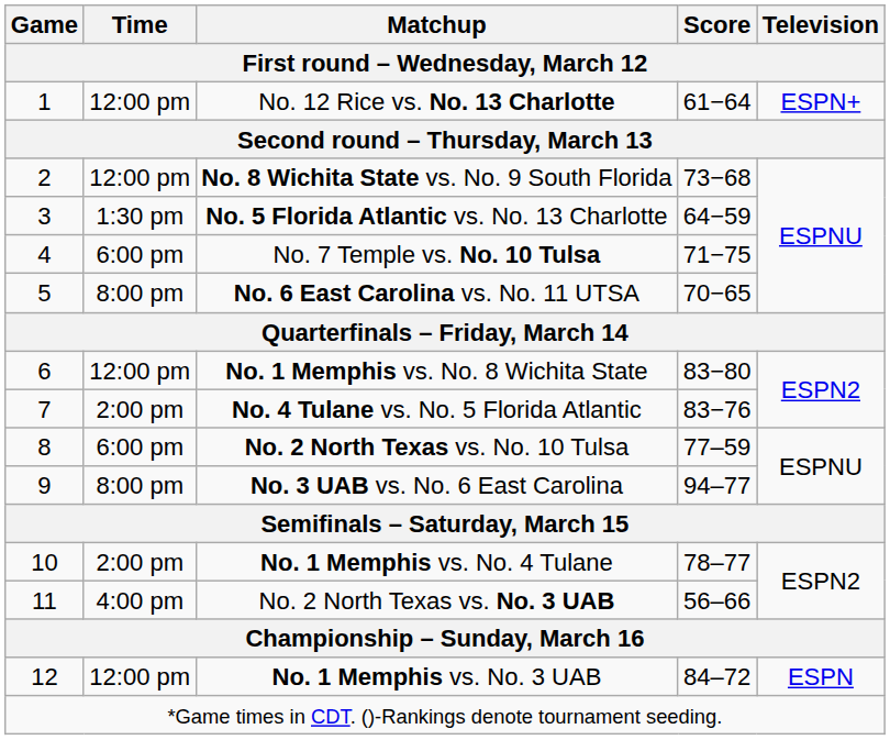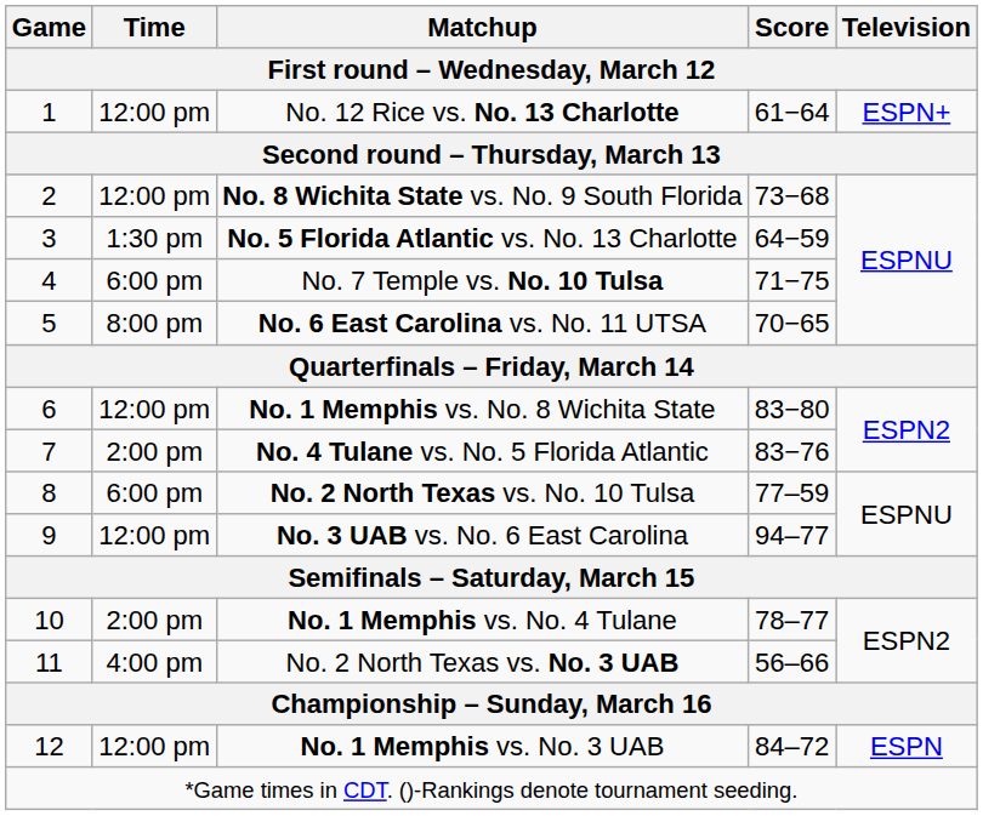 <table class="wikitable" style="font-size: 95%;text-align:center">
 <tr>
 <th>Game</th>
 <th>Time</th>
 <th>Matchup</th>
 <th>Score</th>
 <th>Television</th>
 </tr>
 <tr>
 <th colspan="5">First round – Wednesday, March 12</th>
 </tr>
 <tr>
 <td>1</td>
 <td>12:00 pm</td>
 <td>No. 12 Rice vs. <strong>No. 13 Charlotte</strong></td>
 <td>61−64</td>
 <td><a href='#'>ESPN+</a></td>
 </tr>
 <tr>
 <th colspan="5">Second round – Thursday, March 13</th>
 </tr>
 <tr>
 <td>2</td>
 <td>12:00 pm</td>
 <td><strong>No. 8 Wichita State</strong> vs. No. 9 South Florida</td>
 <td>73−68</td>
 <td rowspan="4"><a href='#'>ESPNU</a></td>
 </tr>
 <tr>
 <td>3</td>
 <td>1:30 pm</td>
 <td><strong>No. 5 Florida Atlantic</strong> vs. No. 13 Charlotte</td>
 <td>64−59</td>
 </tr>
 <tr>
 <td>4</td>
 <td>6:00 pm</td>
 <td>No. 7 Temple vs. <strong>No. 10 Tulsa</strong></td>
 <td>71−75</td>
 </tr>
 <tr>
 <td>5</td>
 <td>8:00 pm</td>
 <td><strong>No. 6 East Carolina</strong> vs. No. 11 UTSA</td>
 <td>70−65</td>
 </tr>
 <tr>
 <th colspan="5">Quarterfinals – Friday, March 14</th>
 </tr>
 <tr>
 <td>6</td>
 <td>12:00 pm</td>
 <td><strong>No. 1 Memphis</strong> vs. No. 8 Wichita State</td>
 <td>83−80</td>
 <td rowspan="2"><a href='#'>ESPN2</a></td>
 </tr>
 <tr>
 <td>7</td>
 <td>2:00 pm</td>
 <td><strong>No. 4 Tulane</strong> vs. No. 5 Florida Atlantic</td>
 <td>83−76</td>
 </tr>
 <tr>
 <td>8</td>
 <td>6:00 pm</td>
 <td><strong>No. 2 North Texas</strong> vs. No. 10 Tulsa</td>
 <td>77–59</td>
 <td rowspan="2">ESPNU</td>
 </tr>
 <tr>
 <td>9</td>
-<td>8:00 pm</td>
+<td>12:00 pm</td>
 <td><strong>No. 3 UAB</strong> vs. No. 6 East Carolina</td>
 <td>94–77</td>
 </tr>
 <tr>
 <th colspan="5">Semifinals – Saturday, March 15</th>
 </tr>
 <tr>
 <td>10</td>
 <td>2:00 pm</td>
 <td><strong>No. 1 Memphis</strong> vs. No. 4 Tulane</td>
 <td>78–77</td>
 <td rowspan="2">ESPN2</td>
 </tr>
 <tr>
 <td>11</td>
 <td>4:00 pm</td>
 <td>No. 2 North Texas vs. <strong>No. 3 UAB</strong></td>
 <td>56–66</td>
 </tr>
 <tr>
 <th colspan="5">Championship – Sunday, March 16</th>
 </tr>
 <tr>
 <td>12</td>
 <td>12:00 pm</td>
 <td><strong>No. 1 Memphis</strong> vs. No. 3 UAB</td>
 <td>84–72</td>
 <td><a href='#'>ESPN</a></td>
 </tr>
 <tr>
 <td colspan="6"><small>*Game times in <a href='#'>CDT</a>. ()-Rankings denote tournament seeding.</small></td>
 </tr>
 </table>
